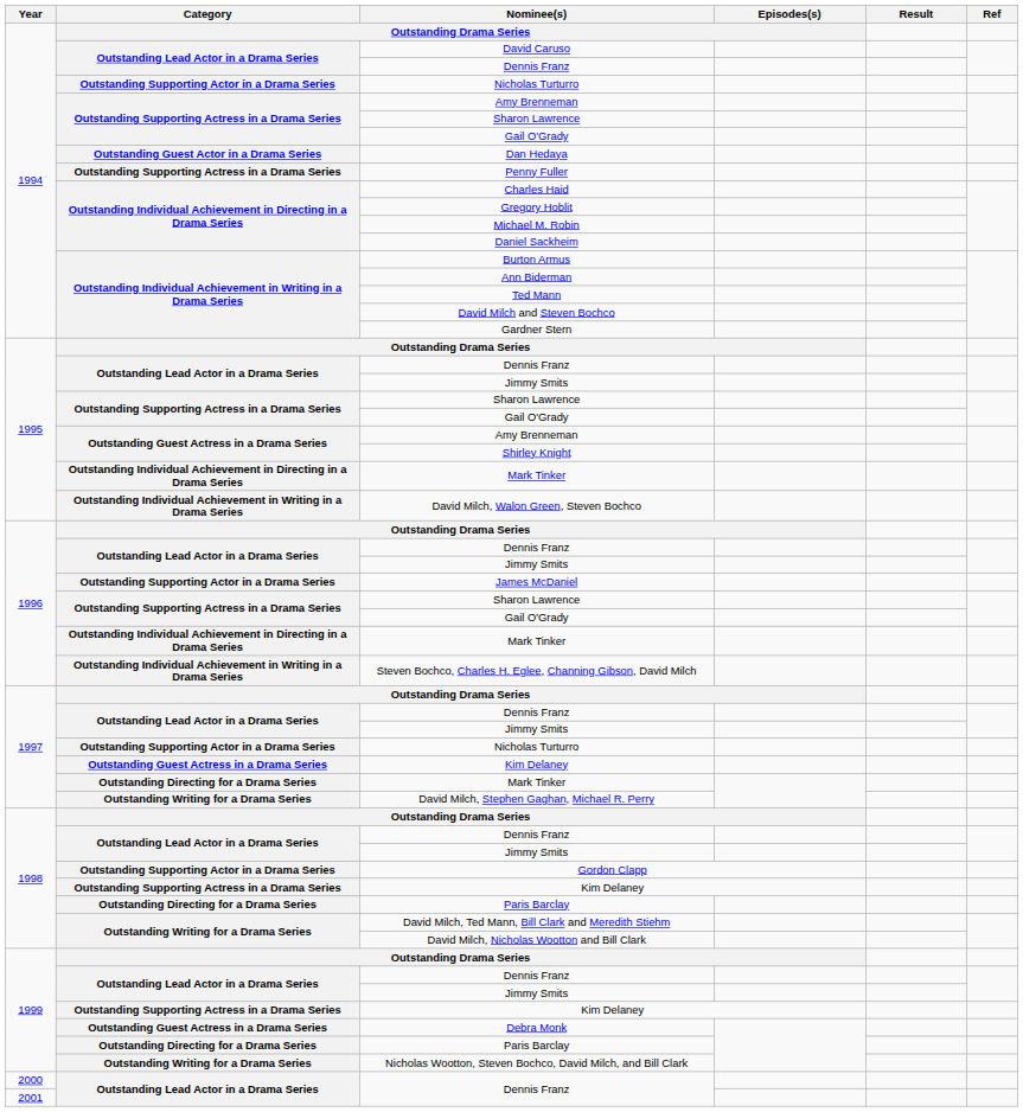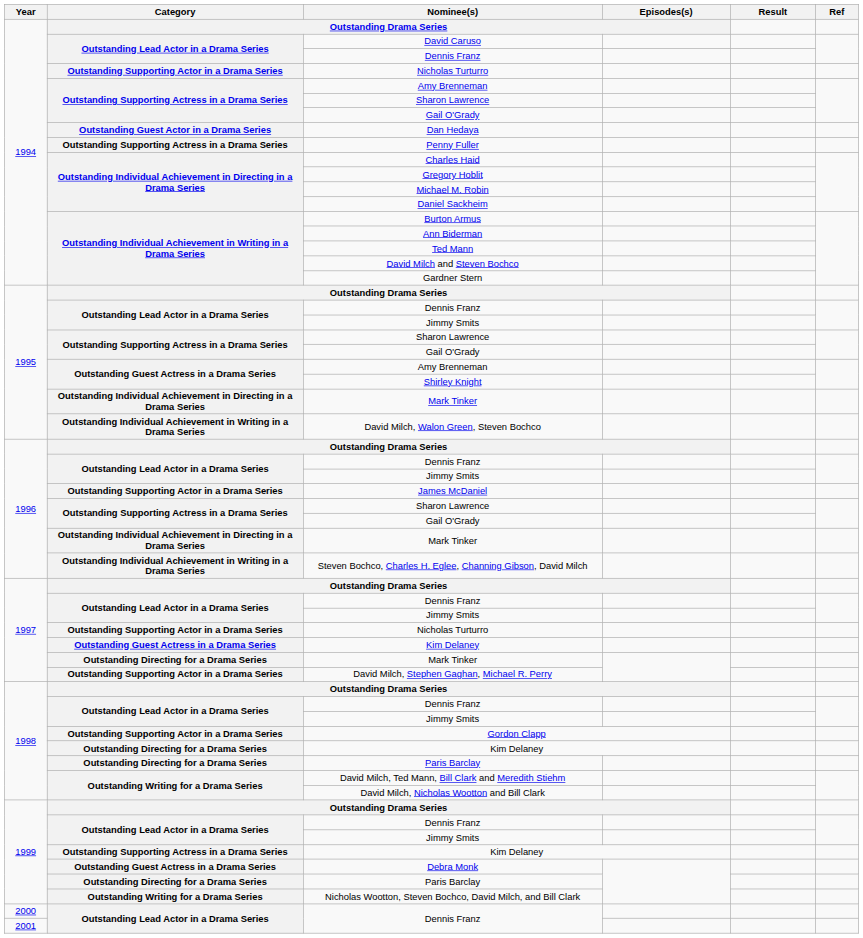 <table class="wikitable plainrowheaders" style="font-size: 90%; text-align:center" width=83%>
 <tr>
 <th scope="col" width="5%">Year</th>
 <th scope="col" width="30%">Category</th>
 <th scope="col" width="35%">Nominee(s)</th>
 <th scope="col" width="15%">Episodes(s)</th>
 <th scope="col" width="10%">Result</th>
 <th scope="col" width="5%">Ref</th>
 </tr>
 <tr>
 <td rowspan="18"><a href='#'>1994</a></td>
 <th scope="row" style="text-align:center" colspan="3"><a href='#'>Outstanding Drama Series</a></th>
 <td></td>
 <td></td>
 </tr>
 <tr>
 <th scope="row" style="text-align:center" rowspan="2"><a href='#'>Outstanding Lead Actor in a Drama Series</a></th>
 <td><a href='#'>David Caruso</a> </td>
 <td></td>
 <td></td>
 <td rowspan="2"></td>
 </tr>
 <tr>
 <td><a href='#'>Dennis Franz</a> </td>
 <td></td>
 <td></td>
 </tr>
 <tr>
 <th scope="row" style="text-align:center"><a href='#'>Outstanding Supporting Actor in a Drama Series</a></th>
 <td><a href='#'>Nicholas Turturro</a> </td>
 <td></td>
 <td></td>
 <td></td>
 </tr>
 <tr>
 <th scope="row" style="text-align:center" rowspan="3"><a href='#'>Outstanding Supporting Actress in a Drama Series</a></th>
 <td><a href='#'>Amy Brenneman</a> </td>
 <td></td>
 <td></td>
 <td rowspan="3"></td>
 </tr>
 <tr>
 <td><a href='#'>Sharon Lawrence</a> </td>
 <td></td>
 <td></td>
 </tr>
 <tr>
 <td><a href='#'>Gail O'Grady</a> </td>
 <td></td>
 <td></td>
 </tr>
 <tr>
 <th scope="row" style="text-align:center"><a href='#'>Outstanding Guest Actor in a Drama Series</a></th>
 <td><a href='#'>Dan Hedaya</a> </td>
 <td></td>
 <td></td>
 <td></td>
 </tr>
 <tr>
 <th scope="row" style="text-align:center">Outstanding Supporting Actress in a Drama Series</th>
 <td><a href='#'>Penny Fuller</a> </td>
 <td></td>
 <td></td>
 <td></td>
 </tr>
 <tr>
 <th scope="row" style="text-align:center" rowspan="4"><a href='#'>Outstanding Individual Achievement in Directing in a Drama Series</a></th>
 <td><a href='#'>Charles Haid</a></td>
 <td></td>
 <td></td>
 <td rowspan="4"></td>
 </tr>
 <tr>
 <td><a href='#'>Gregory Hoblit</a></td>
 <td></td>
 <td></td>
 </tr>
 <tr>
 <td><a href='#'>Michael M. Robin</a></td>
 <td></td>
 <td></td>
 </tr>
 <tr>
 <td><a href='#'>Daniel Sackheim</a></td>
 <td></td>
 <td></td>
 </tr>
 <tr>
 <th scope="row" style="text-align:center" rowspan="5"><a href='#'>Outstanding Individual Achievement in Writing in a Drama Series</a></th>
 <td><a href='#'>Burton Armus</a></td>
 <td></td>
 <td></td>
 <td rowspan="5"></td>
 </tr>
 <tr>
 <td><a href='#'>Ann Biderman</a></td>
 <td></td>
 <td></td>
 </tr>
 <tr>
 <td><a href='#'>Ted Mann</a></td>
 <td></td>
 <td></td>
 </tr>
 <tr>
 <td><a href='#'>David Milch</a> and <a href='#'>Steven Bochco</a></td>
 <td></td>
 <td></td>
 </tr>
 <tr>
 <td>Gardner Stern</td>
 <td></td>
 <td></td>
 </tr>
 <tr>
 <td rowspan="9"><a href='#'>1995</a></td>
 <th scope="row" style="text-align:center" colspan="3">Outstanding Drama Series</th>
 <td></td>
 <td></td>
 </tr>
 <tr>
 <th scope="row" style="text-align:center" rowspan="2">Outstanding Lead Actor in a Drama Series</th>
 <td>Dennis Franz </td>
 <td></td>
 <td></td>
 <td rowspan="2"></td>
 </tr>
 <tr>
 <td>Jimmy Smits </td>
 <td></td>
 <td></td>
 </tr>
 <tr>
 <th scope="row" style="text-align:center" rowspan="2">Outstanding Supporting Actress in a Drama Series</th>
 <td>Sharon Lawrence </td>
 <td></td>
 <td></td>
 <td rowspan="2"></td>
 </tr>
 <tr>
 <td>Gail O'Grady </td>
 <td></td>
 <td></td>
 </tr>
 <tr>
 <th scope="row" style="text-align:center" rowspan="2">Outstanding Guest Actress in a Drama Series</th>
 <td>Amy Brenneman </td>
 <td></td>
 <td></td>
 <td rowspan="2"></td>
 </tr>
 <tr>
 <td><a href='#'>Shirley Knight</a> </td>
 <td></td>
 <td></td>
 </tr>
 <tr>
 <th scope="row" style="text-align:center">Outstanding Individual Achievement in Directing in a Drama Series</th>
 <td><a href='#'>Mark Tinker</a></td>
 <td></td>
 <td></td>
 <td></td>
 </tr>
 <tr>
 <th scope="row" style="text-align:center">Outstanding Individual Achievement in Writing in a Drama Series</th>
 <td>David Milch, <a href='#'>Walon Green</a>, Steven Bochco</td>
 <td></td>
 <td></td>
 <td></td>
 </tr>
 <tr>
 <td rowspan="8"><a href='#'>1996</a></td>
 <th scope="row" style="text-align:center" colspan="3">Outstanding Drama Series</th>
 <td></td>
 <td></td>
 </tr>
 <tr>
 <th scope="row" style="text-align:center" rowspan="2">Outstanding Lead Actor in a Drama Series</th>
 <td>Dennis Franz </td>
 <td></td>
 <td></td>
 <td rowspan="2"></td>
 </tr>
 <tr>
 <td>Jimmy Smits </td>
 <td></td>
 <td></td>
 </tr>
 <tr>
 <th scope="row" style="text-align:center">Outstanding Supporting Actor in a Drama Series</th>
 <td><a href='#'>James McDaniel</a> </td>
 <td></td>
 <td></td>
 <td></td>
 </tr>
 <tr>
 <th scope="row" style="text-align:center" rowspan="2">Outstanding Supporting Actress in a Drama Series</th>
 <td>Sharon Lawrence </td>
 <td></td>
 <td></td>
 <td rowspan="2"></td>
 </tr>
 <tr>
 <td>Gail O'Grady </td>
 <td></td>
 <td></td>
 </tr>
 <tr>
 <th scope="row" style="text-align:center">Outstanding Individual Achievement in Directing in a Drama Series</th>
 <td>Mark Tinker</td>
 <td></td>
 <td></td>
 <td></td>
 </tr>
 <tr>
 <th scope="row" style="text-align:center">Outstanding Individual Achievement in Writing in a Drama Series</th>
 <td>Steven Bochco, <a href='#'>Charles H. Eglee</a>, <a href='#'>Channing Gibson</a>, David Milch</td>
 <td></td>
 <td></td>
 <td></td>
 </tr>
 <tr>
 <td rowspan="7"><a href='#'>1997</a></td>
 <th scope="row" style="text-align:center" colspan="3">Outstanding Drama Series</th>
 <td></td>
 <td></td>
 </tr>
 <tr>
 <th scope="row" style="text-align:center" rowspan="2">Outstanding Lead Actor in a Drama Series</th>
 <td>Dennis Franz </td>
 <td></td>
 <td></td>
 <td rowspan="2"></td>
 </tr>
 <tr>
 <td>Jimmy Smits </td>
 <td></td>
 <td></td>
 </tr>
 <tr>
 <th scope="row" style="text-align:center">Outstanding Supporting Actor in a Drama Series</th>
 <td>Nicholas Turturro </td>
 <td></td>
 <td></td>
 <td></td>
 </tr>
 <tr>
 <th scope="row" style="text-align:center"><a href='#'>Outstanding Guest Actress in a Drama Series</a></th>
 <td><a href='#'>Kim Delaney</a> </td>
 <td></td>
 <td></td>
 <td></td>
 </tr>
 <tr>
 <th scope="row" style="text-align:center">Outstanding Directing for a Drama Series</th>
 <td>Mark Tinker</td>
 <td rowspan="2"></td>
 <td></td>
 <td></td>
 </tr>
 <tr>
-<th scope="row" style="text-align:center">Outstanding Writing for a Drama Series</th>
+<th scope="row" style="text-align:center">Outstanding Supporting Actor in a Drama Series</th>
 <td>David Milch, <a href='#'>Stephen Gaghan</a>, <a href='#'>Michael R. Perry</a></td>
 <td></td>
 <td></td>
 </tr>
 <tr>
 <td rowspan="8"><a href='#'>1998</a></td>
 <th scope="row" style="text-align:center" colspan="3">Outstanding Drama Series</th>
 <td></td>
 <td></td>
 </tr>
 <tr>
 <th scope="row" style="text-align:center" rowspan="2">Outstanding Lead Actor in a Drama Series</th>
 <td>Dennis Franz </td>
 <td></td>
 <td></td>
 <td rowspan="2"></td>
 </tr>
 <tr>
 <td>Jimmy Smits </td>
 <td></td>
 <td></td>
 </tr>
 <tr>
 <th scope="row" style="text-align:center">Outstanding Supporting Actor in a Drama Series</th>
 <td colspan="2"><a href='#'>Gordon Clapp</a> </td>
 <td></td>
 <td></td>
 </tr>
 <tr>
-<th scope="row" style="text-align:center">Outstanding Supporting Actress in a Drama Series</th>
+<th scope="row" style="text-align:center">Outstanding Directing for a Drama Series</th>
 <td colspan="2">Kim Delaney </td>
 <td></td>
 <td></td>
 </tr>
 <tr>
 <th scope="row" style="text-align:center">Outstanding Directing for a Drama Series</th>
 <td><a href='#'>Paris Barclay</a></td>
 <td></td>
 <td></td>
 <td></td>
 </tr>
 <tr>
 <th scope="row" style="text-align:center" rowspan="2">Outstanding Writing for a Drama Series</th>
 <td>David Milch, Ted Mann, <a href='#'>Bill Clark</a> and <a href='#'>Meredith Stiehm</a></td>
 <td></td>
 <td></td>
 <td rowspan="2"></td>
 </tr>
 <tr>
 <td>David Milch, <a href='#'>Nicholas Wootton</a> and Bill Clark</td>
 <td></td>
 <td></td>
 </tr>
 <tr>
 <td rowspan="7"><a href='#'>1999</a></td>
 <th scope="row" style="text-align:center" colspan="3">Outstanding Drama Series</th>
 <td></td>
 <td></td>
 </tr>
 <tr>
 <th scope="row" style="text-align:center" rowspan="2">Outstanding Lead Actor in a Drama Series</th>
 <td>Dennis Franz </td>
 <td></td>
 <td></td>
 <td rowspan="2"></td>
 </tr>
 <tr>
 <td>Jimmy Smits </td>
 <td></td>
 <td></td>
 </tr>
 <tr>
 <th scope="row" style="text-align:center">Outstanding Supporting Actress in a Drama Series</th>
 <td colspan="2">Kim Delaney </td>
 <td></td>
 <td></td>
 </tr>
 <tr>
 <th scope="row" style="text-align:center">Outstanding Guest Actress in a Drama Series</th>
 <td><a href='#'>Debra Monk</a> </td>
 <td rowspan="3"></td>
 <td></td>
 <td></td>
 </tr>
 <tr>
 <th scope="row" style="text-align:center">Outstanding Directing for a Drama Series</th>
 <td>Paris Barclay</td>
 <td></td>
 <td></td>
 </tr>
 <tr>
 <th scope="row" style="text-align:center">Outstanding Writing for a Drama Series</th>
 <td>Nicholas Wootton, Steven Bochco, David Milch, and Bill Clark</td>
 <td></td>
 <td></td>
 </tr>
 <tr>
 <td><a href='#'>2000</a></td>
 <th scope="row" style="text-align:center" rowspan="2">Outstanding Lead Actor in a Drama Series</th>
 <td rowspan="2">Dennis Franz </td>
 <td></td>
 <td></td>
 <td></td>
 </tr>
 <tr>
 <td><a href='#'>2001</a></td>
 <td></td>
 <td></td>
 <td></td>
 </tr>
 </table>
